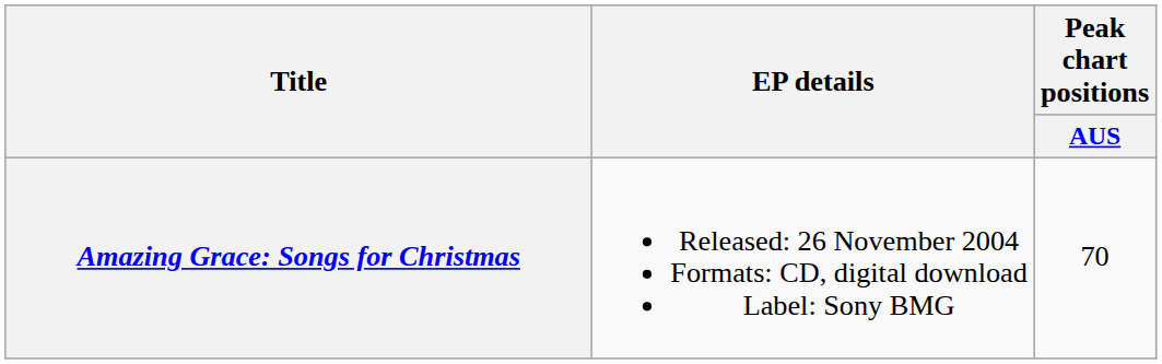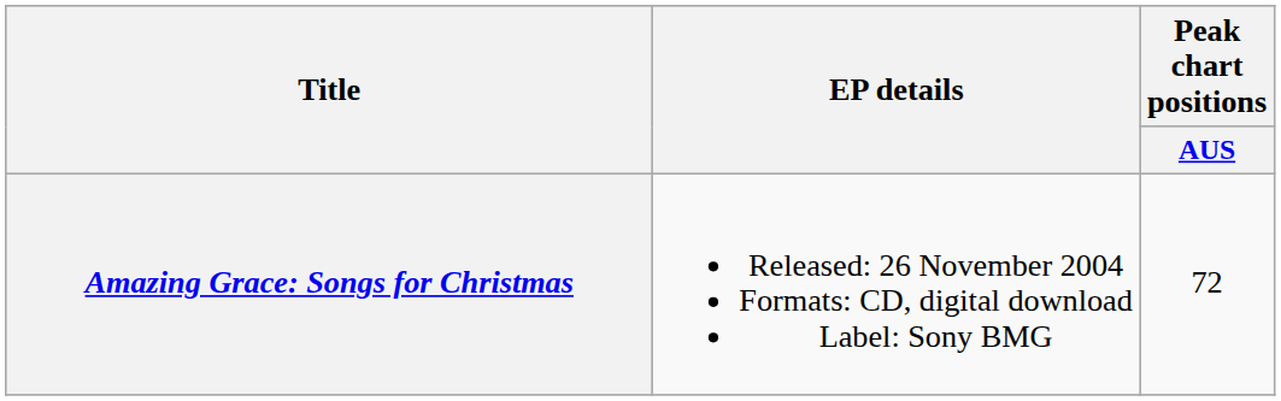 <table class="wikitable plainrowheaders" style="text-align:center;" border="1">
 <tr>
 <th scope="col" rowspan="2" style="width:20em;">Title</th>
 <th scope="col" rowspan="2">EP details</th>
 <th scope="col">Peak chart<br>positions</th>
 </tr>
 <tr>
 <th style="width:3em; font-size:90%"><a href='#'>AUS</a><br></th>
 </tr>
 <tr>
 <th scope="row"><em><a href='#'>Amazing Grace: Songs for Christmas</a></em></th>
 <td><br><ul><li>Released: 26 November 2004</li><li>Formats: CD, digital download</li><li>Label: Sony BMG</li></ul></td>
-<td>70</td>
+<td>72</td>
 </tr>
 </table>
